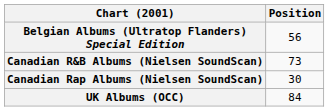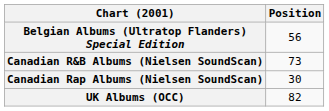 <table class="wikitable sortable plainrowheaders">
 <tr>
 <th scope="col">Chart (2001)</th>
 <th scope="col">Position</th>
 </tr>
 <tr>
 <th scope="row">Belgian Albums (Ultratop Flanders)<br><em>Special Edition</em></th>
 <td align="center">56</td>
 </tr>
 <tr>
 <th scope="row">Canadian R&B Albums (Nielsen SoundScan)</th>
 <td align="center">73</td>
 </tr>
 <tr>
 <th scope="row">Canadian Rap Albums (Nielsen SoundScan)</th>
 <td align="center">30</td>
 </tr>
 <tr>
 <th scope="row">UK Albums (OCC)</th>
-<td align="center">84</td>
+<td align="center">82</td>
 </tr>
 </table>
